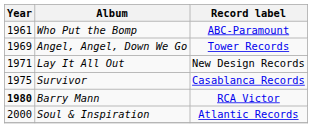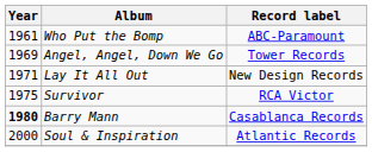 <table class="wikitable" style=text-align:center;>
 <tr>
 <th>Year</th>
 <th>Album</th>
 <th>Record label</th>
 </tr>
 <tr>
 <td>1961</td>
 <td align=left><em>Who Put the Bomp</em></td>
 <td rowspan="1"><a href='#'>ABC-Paramount</a></td>
 </tr>
 <tr>
 <td>1969</td>
 <td align=left><em>Angel, Angel, Down We Go</em></td>
 <td rowspan="1"><a href='#'>Tower Records</a></td>
 </tr>
 <tr>
 <td>1971</td>
 <td align=left><em>Lay It All Out</em></td>
 <td rowspan="1">New Design Records</td>
 </tr>
 <tr>
 <td>1975</td>
 <td align=left><em>Survivor</em></td>
-<td rowspan="1"><a href='#'>Casablanca Records</a></td>
+<td rowspan="1"><a href='#'>RCA Victor</a></td>
 </tr>
 <tr>
 <td><strong>1980</strong></td>
 <td align=left><em>Barry Mann</em></td>
-<td rowspan="1"><a href='#'>RCA Victor</a></td>
+<td rowspan="1"><a href='#'>Casablanca Records</a></td>
 </tr>
 <tr>
 <td>2000</td>
 <td align=left><em>Soul & Inspiration</em></td>
 <td rowspan="1"><a href='#'>Atlantic Records</a></td>
 </tr>
 <tr>
 </tr>
 </table>
